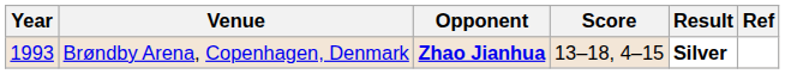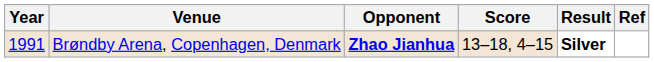 <table class="sortable wikitable" style="font-size: 90%;">
 <tr>
 <th>Year</th>
 <th>Venue</th>
 <th>Opponent</th>
 <th>Score</th>
 <th>Result</th>
 <th>Ref</th>
 </tr>
 <tr style="background:#F3E6D7">
-<td align="center"><a href='#'>1993</a></td>
+<td align="center"><a href='#'>1991</a></td>
 <td align="left"><a href='#'>Brøndby Arena</a>, <a href='#'>Copenhagen, Denmark</a></td>
 <td align="left"><strong> <a href='#'>Zhao Jianhua</a></strong></td>
 <td align="left">13–18, 4–15</td>
 <td style="text-align:left; background:white"> <strong>Silver</strong></td>
 <td style="text-align:center; background:white"></td>
 </tr>
 </table>
